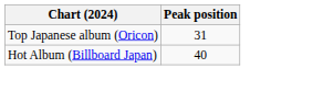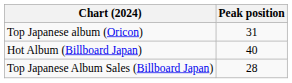 <table class="wikitable">
 <tr>
 <th>Chart (2024)</th>
 <th>Peak position</th>
 </tr>
 <tr>
 <td>Top Japanese album (<a href='#'>Oricon</a>)</td>
 <td align="center">31</td>
 </tr>
 <tr>
 <td>Hot Album (<a href='#'>Billboard Japan</a>)</td>
 <td align="center">40</td>
 </tr>
+<tr>
+<td>Top Japanese Album Sales (<a href='#'>Billboard Japan</a>)</td>
+<td align="center">28</td>
+</tr>
 </table>
